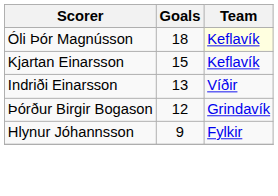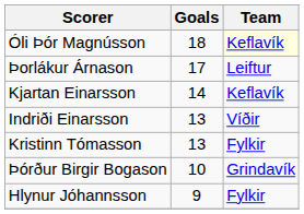 <table class="wikitable">
 <tr>
 <th>Scorer</th>
 <th>Goals</th>
 <th>Team</th>
 </tr>
 <tr>
 <td> Óli Þór Magnússon</td>
 <td align=center>18</td>
 <td style="background: lightyellow;"><a href='#'>Keflavík</a></td>
 </tr>
 <tr>
+<td> Þorlákur Árnason</td>
+<td align=center>17</td>
+<td><a href='#'>Leiftur</a></td>
+</tr>
+<tr>
 <td> Kjartan Einarsson</td>
-<td align=center>15</td>
+<td align=center>14</td>
 <td><a href='#'>Keflavík</a></td>
 </tr>
 <tr>
 <td> Indriði Einarsson</td>
 <td align=center>13</td>
 <td><a href='#'>Víðir</a></td>
 </tr>
 <tr>
+<td> Kristinn Tómasson</td>
+<td align=center>13</td>
+<td><a href='#'>Fylkir</a></td>
+</tr>
+<tr>
 <td> Þórður Birgir Bogason</td>
-<td align=center>12</td>
+<td align=center>10</td>
 <td><a href='#'>Grindavík</a></td>
 </tr>
 <tr>
 <td> Hlynur Jóhannsson</td>
 <td align=center>9</td>
 <td><a href='#'>Fylkir</a></td>
 </tr>
 <tr>
 </tr>
 </table>
